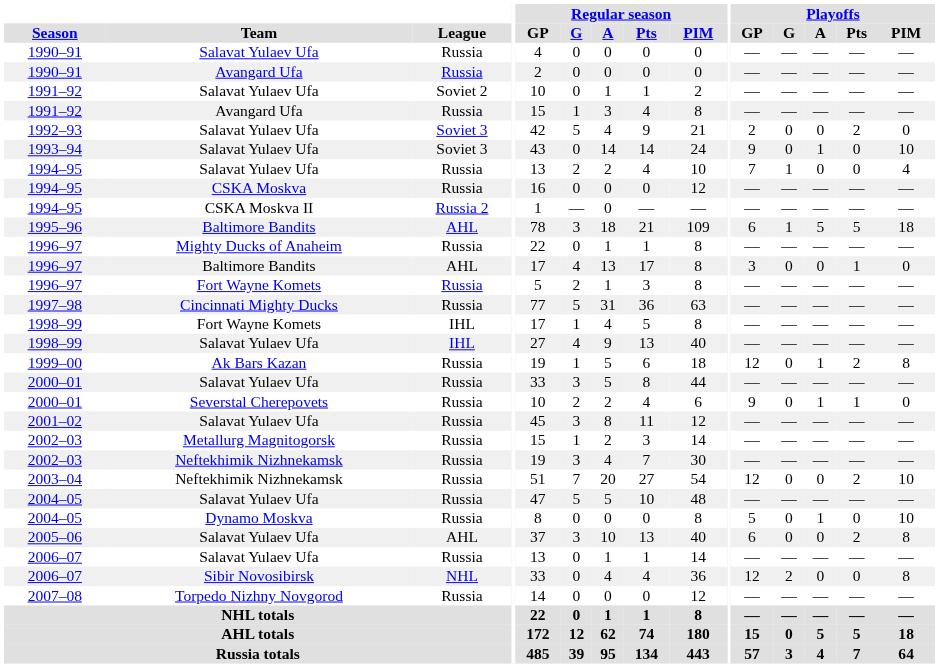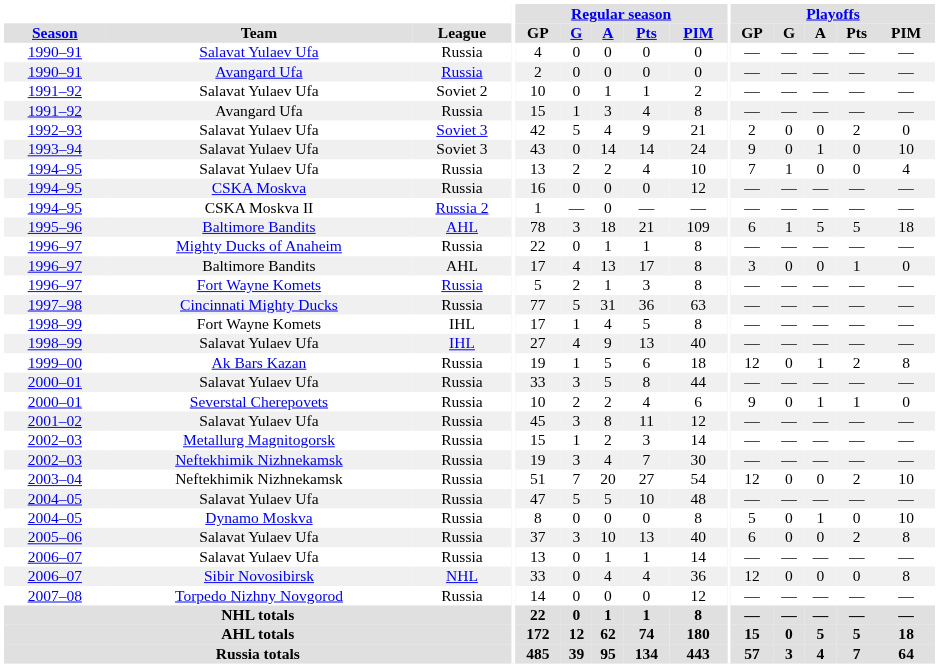 <table border="0" cellpadding="1" cellspacing="0" style="text-align:center; width:60em">
 <tr bgcolor="#e0e0e0">
 <th colspan="3" bgcolor="#ffffff"></th>
 <th rowspan="99" bgcolor="#ffffff"></th>
 <th colspan="5"><a href='#'>Regular season</a></th>
 <th rowspan="99" bgcolor="#ffffff"></th>
 <th colspan="5"><a href='#'>Playoffs</a></th>
 </tr>
 <tr bgcolor="#e0e0e0">
 <th><a href='#'>Season</a></th>
 <th>Team</th>
 <th>League</th>
 <th>GP</th>
 <th><a href='#'>G</a></th>
 <th><a href='#'>A</a></th>
 <th><a href='#'>Pts</a></th>
 <th><a href='#'>PIM</a></th>
 <th>GP</th>
 <th>G</th>
 <th>A</th>
 <th>Pts</th>
 <th>PIM</th>
 </tr>
 <tr>
 <td><a href='#'>1990–91</a></td>
 <td><a href='#'>Salavat Yulaev Ufa</a></td>
 <td>Russia</td>
 <td>4</td>
 <td>0</td>
 <td>0</td>
 <td>0</td>
 <td>0</td>
 <td>—</td>
 <td>—</td>
 <td>—</td>
 <td>—</td>
 <td>—</td>
 </tr>
 <tr bgcolor="#f0f0f0">
 <td><a href='#'>1990–91</a></td>
 <td><a href='#'>Avangard Ufa</a></td>
 <td><a href='#'>Russia</a></td>
 <td>2</td>
 <td>0</td>
 <td>0</td>
 <td>0</td>
 <td>0</td>
 <td>—</td>
 <td>—</td>
 <td>—</td>
 <td>—</td>
 <td>—</td>
 </tr>
 <tr>
 <td><a href='#'>1991–92</a></td>
 <td>Salavat Yulaev Ufa</td>
 <td>Soviet 2</td>
 <td>10</td>
 <td>0</td>
 <td>1</td>
 <td>1</td>
 <td>2</td>
 <td>—</td>
 <td>—</td>
 <td>—</td>
 <td>—</td>
 <td>—</td>
 </tr>
 <tr bgcolor="#f0f0f0">
 <td><a href='#'>1991–92</a></td>
 <td>Avangard Ufa</td>
 <td>Russia</td>
 <td>15</td>
 <td>1</td>
 <td>3</td>
 <td>4</td>
 <td>8</td>
 <td>—</td>
 <td>—</td>
 <td>—</td>
 <td>—</td>
 <td>—</td>
 </tr>
 <tr>
 <td><a href='#'>1992–93</a></td>
 <td>Salavat Yulaev Ufa</td>
 <td><a href='#'>Soviet 3</a></td>
 <td>42</td>
 <td>5</td>
 <td>4</td>
 <td>9</td>
 <td>21</td>
 <td>2</td>
 <td>0</td>
 <td>0</td>
 <td>2</td>
 <td>0</td>
 </tr>
 <tr bgcolor="#f0f0f0">
 <td><a href='#'>1993–94</a></td>
 <td>Salavat Yulaev Ufa</td>
 <td>Soviet 3</td>
 <td>43</td>
 <td>0</td>
 <td>14</td>
 <td>14</td>
 <td>24</td>
 <td>9</td>
 <td>0</td>
 <td>1</td>
 <td>0</td>
 <td>10</td>
 </tr>
 <tr>
 <td><a href='#'>1994–95</a></td>
 <td>Salavat Yulaev Ufa</td>
 <td>Russia</td>
 <td>13</td>
 <td>2</td>
 <td>2</td>
 <td>4</td>
 <td>10</td>
 <td>7</td>
 <td>1</td>
 <td>0</td>
 <td>0</td>
 <td>4</td>
 </tr>
 <tr bgcolor="#f0f0f0">
 <td><a href='#'>1994–95</a></td>
 <td><a href='#'>CSKA Moskva</a></td>
 <td>Russia</td>
 <td>16</td>
 <td>0</td>
 <td>0</td>
 <td>0</td>
 <td>12</td>
 <td>—</td>
 <td>—</td>
 <td>—</td>
 <td>—</td>
 <td>—</td>
 </tr>
 <tr>
 <td><a href='#'>1994–95</a></td>
 <td>CSKA Moskva II</td>
 <td><a href='#'>Russia 2</a></td>
 <td>1</td>
 <td>—</td>
 <td>0</td>
 <td>—</td>
 <td>—</td>
 <td>—</td>
 <td>—</td>
 <td>—</td>
 <td>—</td>
 <td>—</td>
 </tr>
 <tr bgcolor="#f0f0f0">
 <td><a href='#'>1995–96</a></td>
 <td><a href='#'>Baltimore Bandits</a></td>
 <td><a href='#'>AHL</a></td>
 <td>78</td>
 <td>3</td>
 <td>18</td>
 <td>21</td>
 <td>109</td>
 <td>6</td>
 <td>1</td>
 <td>5</td>
 <td>5</td>
 <td>18</td>
 </tr>
 <tr>
 <td><a href='#'>1996–97</a></td>
 <td><a href='#'>Mighty Ducks of Anaheim</a></td>
 <td>Russia</td>
 <td>22</td>
 <td>0</td>
 <td>1</td>
 <td>1</td>
 <td>8</td>
 <td>—</td>
 <td>—</td>
 <td>—</td>
 <td>—</td>
 <td>—</td>
 </tr>
 <tr bgcolor="#f0f0f0">
 <td><a href='#'>1996–97</a></td>
 <td>Baltimore Bandits</td>
 <td>AHL</td>
 <td>17</td>
 <td>4</td>
 <td>13</td>
 <td>17</td>
 <td>8</td>
 <td>3</td>
 <td>0</td>
 <td>0</td>
 <td>1</td>
 <td>0</td>
 </tr>
 <tr>
 <td><a href='#'>1996–97</a></td>
 <td><a href='#'>Fort Wayne Komets</a></td>
 <td><a href='#'>Russia</a></td>
 <td>5</td>
 <td>2</td>
 <td>1</td>
 <td>3</td>
 <td>8</td>
 <td>—</td>
 <td>—</td>
 <td>—</td>
 <td>—</td>
 <td>—</td>
 </tr>
 <tr bgcolor="#f0f0f0">
 <td><a href='#'>1997–98</a></td>
 <td><a href='#'>Cincinnati Mighty Ducks</a></td>
 <td>Russia</td>
 <td>77</td>
 <td>5</td>
 <td>31</td>
 <td>36</td>
 <td>63</td>
 <td>—</td>
 <td>—</td>
 <td>—</td>
 <td>—</td>
 <td>—</td>
 </tr>
 <tr>
 <td><a href='#'>1998–99</a></td>
 <td>Fort Wayne Komets</td>
 <td>IHL</td>
 <td>17</td>
 <td>1</td>
 <td>4</td>
 <td>5</td>
 <td>8</td>
 <td>—</td>
 <td>—</td>
 <td>—</td>
 <td>—</td>
 <td>—</td>
 </tr>
 <tr bgcolor="#f0f0f0">
 <td><a href='#'>1998–99</a></td>
 <td>Salavat Yulaev Ufa</td>
 <td><a href='#'>IHL</a></td>
 <td>27</td>
 <td>4</td>
 <td>9</td>
 <td>13</td>
 <td>40</td>
 <td>—</td>
 <td>—</td>
 <td>—</td>
 <td>—</td>
 <td>—</td>
 </tr>
 <tr>
 <td><a href='#'>1999–00</a></td>
 <td><a href='#'>Ak Bars Kazan</a></td>
 <td>Russia</td>
 <td>19</td>
 <td>1</td>
 <td>5</td>
 <td>6</td>
 <td>18</td>
 <td>12</td>
 <td>0</td>
 <td>1</td>
 <td>2</td>
 <td>8</td>
 </tr>
 <tr bgcolor="#f0f0f0">
 <td><a href='#'>2000–01</a></td>
 <td>Salavat Yulaev Ufa</td>
 <td>Russia</td>
 <td>33</td>
 <td>3</td>
 <td>5</td>
 <td>8</td>
 <td>44</td>
 <td>—</td>
 <td>—</td>
 <td>—</td>
 <td>—</td>
 <td>—</td>
 </tr>
 <tr>
 <td><a href='#'>2000–01</a></td>
 <td><a href='#'>Severstal Cherepovets</a></td>
 <td>Russia</td>
 <td>10</td>
 <td>2</td>
 <td>2</td>
 <td>4</td>
 <td>6</td>
 <td>9</td>
 <td>0</td>
 <td>1</td>
 <td>1</td>
 <td>0</td>
 </tr>
 <tr bgcolor="#f0f0f0">
 <td><a href='#'>2001–02</a></td>
 <td>Salavat Yulaev Ufa</td>
 <td>Russia</td>
 <td>45</td>
 <td>3</td>
 <td>8</td>
 <td>11</td>
 <td>12</td>
 <td>—</td>
 <td>—</td>
 <td>—</td>
 <td>—</td>
 <td>—</td>
 </tr>
 <tr>
 <td><a href='#'>2002–03</a></td>
 <td><a href='#'>Metallurg Magnitogorsk</a></td>
 <td>Russia</td>
 <td>15</td>
 <td>1</td>
 <td>2</td>
 <td>3</td>
 <td>14</td>
 <td>—</td>
 <td>—</td>
 <td>—</td>
 <td>—</td>
 <td>—</td>
 </tr>
 <tr bgcolor="#f0f0f0">
 <td><a href='#'>2002–03</a></td>
 <td><a href='#'>Neftekhimik Nizhnekamsk</a></td>
 <td>Russia</td>
 <td>19</td>
 <td>3</td>
 <td>4</td>
 <td>7</td>
 <td>30</td>
 <td>—</td>
 <td>—</td>
 <td>—</td>
 <td>—</td>
 <td>—</td>
 </tr>
 <tr>
 <td><a href='#'>2003–04</a></td>
 <td>Neftekhimik Nizhnekamsk</td>
 <td>Russia</td>
 <td>51</td>
 <td>7</td>
 <td>20</td>
 <td>27</td>
 <td>54</td>
 <td>12</td>
 <td>0</td>
 <td>0</td>
 <td>2</td>
 <td>10</td>
 </tr>
 <tr bgcolor="#f0f0f0">
 <td><a href='#'>2004–05</a></td>
 <td>Salavat Yulaev Ufa</td>
 <td>Russia</td>
 <td>47</td>
 <td>5</td>
 <td>5</td>
 <td>10</td>
 <td>48</td>
 <td>—</td>
 <td>—</td>
 <td>—</td>
 <td>—</td>
 <td>—</td>
 </tr>
 <tr>
 <td><a href='#'>2004–05</a></td>
 <td><a href='#'>Dynamo Moskva</a></td>
 <td>Russia</td>
 <td>8</td>
 <td>0</td>
 <td>0</td>
 <td>0</td>
 <td>8</td>
 <td>5</td>
 <td>0</td>
 <td>1</td>
 <td>0</td>
 <td>10</td>
 </tr>
 <tr bgcolor="#f0f0f0">
 <td><a href='#'>2005–06</a></td>
 <td>Salavat Yulaev Ufa</td>
-<td>AHL</td>
+<td>Russia</td>
 <td>37</td>
 <td>3</td>
 <td>10</td>
 <td>13</td>
 <td>40</td>
 <td>6</td>
 <td>0</td>
 <td>0</td>
 <td>2</td>
 <td>8</td>
 </tr>
 <tr>
 <td><a href='#'>2006–07</a></td>
 <td>Salavat Yulaev Ufa</td>
 <td>Russia</td>
 <td>13</td>
 <td>0</td>
 <td>1</td>
 <td>1</td>
 <td>14</td>
 <td>—</td>
 <td>—</td>
 <td>—</td>
 <td>—</td>
 <td>—</td>
 </tr>
 <tr bgcolor="#f0f0f0">
 <td><a href='#'>2006–07</a></td>
 <td><a href='#'>Sibir Novosibirsk</a></td>
 <td><a href='#'>NHL</a></td>
 <td>33</td>
 <td>0</td>
 <td>4</td>
 <td>4</td>
 <td>36</td>
 <td>12</td>
-<td>2</td>
+<td>0</td>
 <td>0</td>
 <td>0</td>
 <td>8</td>
 </tr>
 <tr>
 <td><a href='#'>2007–08</a></td>
 <td><a href='#'>Torpedo Nizhny Novgorod</a></td>
 <td>Russia</td>
 <td>14</td>
 <td>0</td>
 <td>0</td>
 <td>0</td>
 <td>12</td>
 <td>—</td>
 <td>—</td>
 <td>—</td>
 <td>—</td>
 <td>—</td>
 </tr>
 <tr>
 </tr>
 <tr ALIGN="center" bgcolor="#e0e0e0">
 <th colspan="3">NHL totals</th>
 <th ALIGN="center">22</th>
 <th ALIGN="center">0</th>
 <th ALIGN="center">1</th>
 <th ALIGN="center">1</th>
 <th ALIGN="center">8</th>
 <th ALIGN="center">—</th>
 <th ALIGN="center">—</th>
 <th ALIGN="center">—</th>
 <th ALIGN="center">—</th>
 <th ALIGN="center">—</th>
 </tr>
 <tr>
 </tr>
 <tr ALIGN="center" bgcolor="#e0e0e0">
 <th colspan="3">AHL totals</th>
 <th ALIGN="center">172</th>
 <th ALIGN="center">12</th>
 <th ALIGN="center">62</th>
 <th ALIGN="center">74</th>
 <th ALIGN="center">180</th>
 <th ALIGN="center">15</th>
 <th ALIGN="center">0</th>
 <th ALIGN="center">5</th>
 <th ALIGN="center">5</th>
 <th ALIGN="center">18</th>
 </tr>
 <tr>
 </tr>
 <tr ALIGN="center" bgcolor="#e0e0e0">
 <th colspan="3">Russia totals</th>
 <th ALIGN="center">485</th>
 <th ALIGN="center">39</th>
 <th ALIGN="center">95</th>
 <th ALIGN="center">134</th>
 <th ALIGN="center">443</th>
 <th ALIGN="center">57</th>
 <th ALIGN="center">3</th>
 <th ALIGN="center">4</th>
 <th ALIGN="center">7</th>
 <th ALIGN="center">64</th>
 </tr>
 </table>
